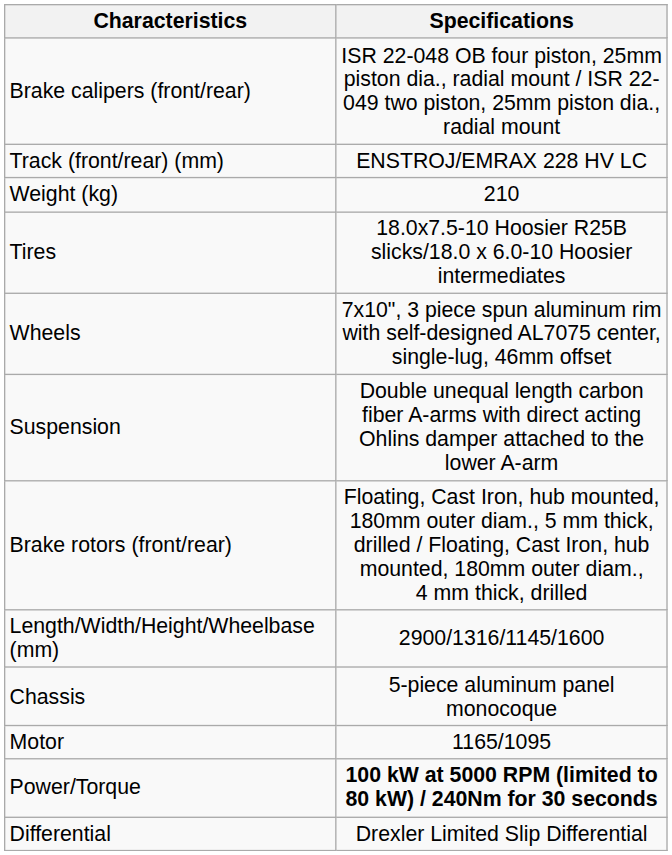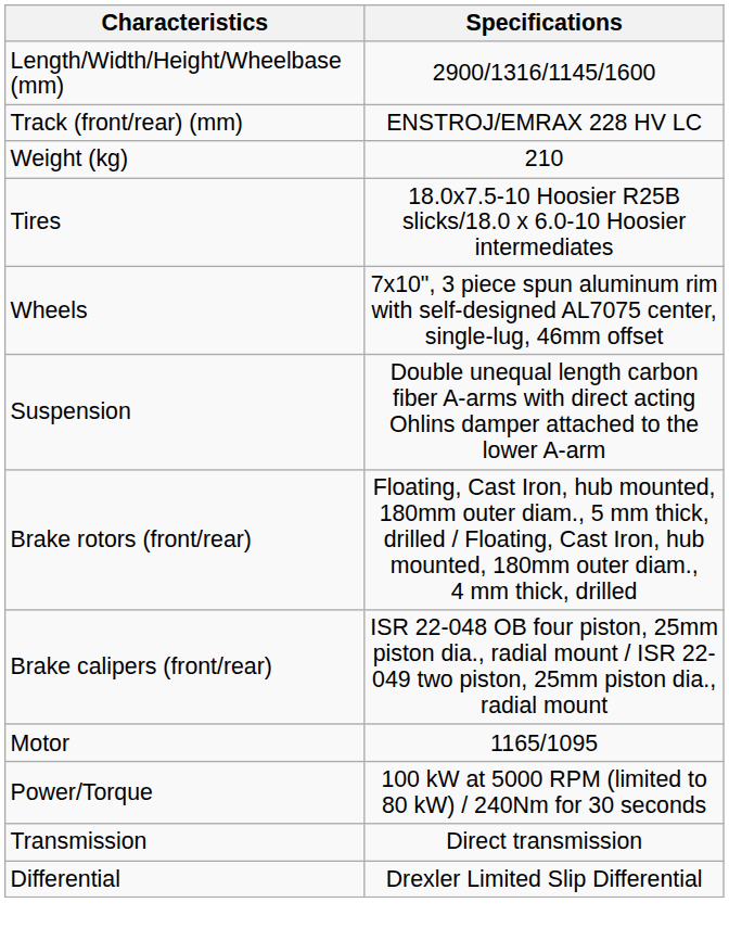 <table class="wikitable" width=80%>
 <tr>
 <th width=50%>Characteristics</th>
 <th width=50%>Specifications</th>
 </tr>
 <tr>
-<td>Brake calipers (front/rear)</td>
-<td style="text-align:center;">ISR 22-048 OB four piston, 25mm piston dia., radial mount / ISR 22-049 two piston, 25mm piston dia., radial mount</td>
+<td>Length/Width/Height/Wheelbase (mm)</td>
+<td style="text-align:center;">2900/1316/1145/1600</td>
 </tr>
 <tr>
 <td>Track (front/rear) (mm)</td>
 <td style="text-align:center;">ENSTROJ/EMRAX 228 HV LC</td>
 </tr>
 <tr>
 <td>Weight (kg)</td>
 <td style="text-align:center;">210</td>
 </tr>
 <tr>
 <td>Tires</td>
 <td style="text-align:center;">18.0x7.5-10 Hoosier R25B slicks/18.0 x 6.0-10 Hoosier intermediates</td>
 </tr>
 <tr>
 <td>Wheels</td>
 <td style="text-align:center;">7x10", 3 piece spun aluminum rim with self-designed AL7075 center, single-lug, 46mm offset</td>
 </tr>
 <tr>
 <td>Suspension</td>
 <td style="text-align:center;">Double unequal length carbon fiber A-arms with direct acting Ohlins damper attached to the lower A-arm</td>
 </tr>
 <tr>
 <td>Brake rotors (front/rear)</td>
 <td style="text-align:center;">Floating, Cast Iron, hub mounted, 180mm outer diam., 5 mm thick, drilled / Floating, Cast Iron, hub mounted, 180mm outer diam., 4 mm thick, drilled</td>
 </tr>
 <tr>
-<td>Length/Width/Height/Wheelbase (mm)</td>
-<td style="text-align:center;">2900/1316/1145/1600</td>
-</tr>
-<tr>
-<td>Chassis</td>
-<td style="text-align:center;">5-piece aluminum panel monocoque</td>
+<td>Brake calipers (front/rear)</td>
+<td style="text-align:center;">ISR 22-048 OB four piston, 25mm piston dia., radial mount / ISR 22-049 two piston, 25mm piston dia., radial mount</td>
 </tr>
 <tr>
 <td>Motor</td>
 <td style="text-align:center;">1165/1095</td>
 </tr>
 <tr>
 <td>Power/Torque</td>
-<td style="text-align:center;"><strong>100 kW at 5000 RPM (limited to 80 kW) / 240Nm for 30 seconds</strong></td>
+<td style="text-align:center;">100 kW at 5000 RPM (limited to 80 kW) / 240Nm for 30 seconds</td>
+</tr>
+<tr>
+<td>Transmission</td>
+<td style="text-align:center;">Direct transmission</td>
 </tr>
 <tr>
 <td>Differential</td>
 <td style="text-align:center;">Drexler Limited Slip Differential</td>
 </tr>
 </table>
